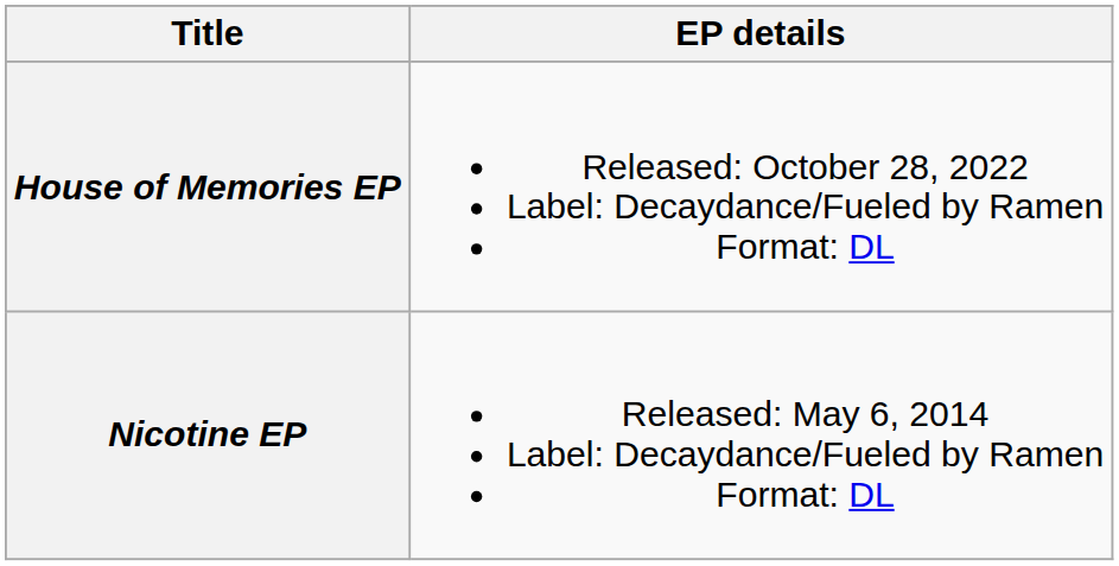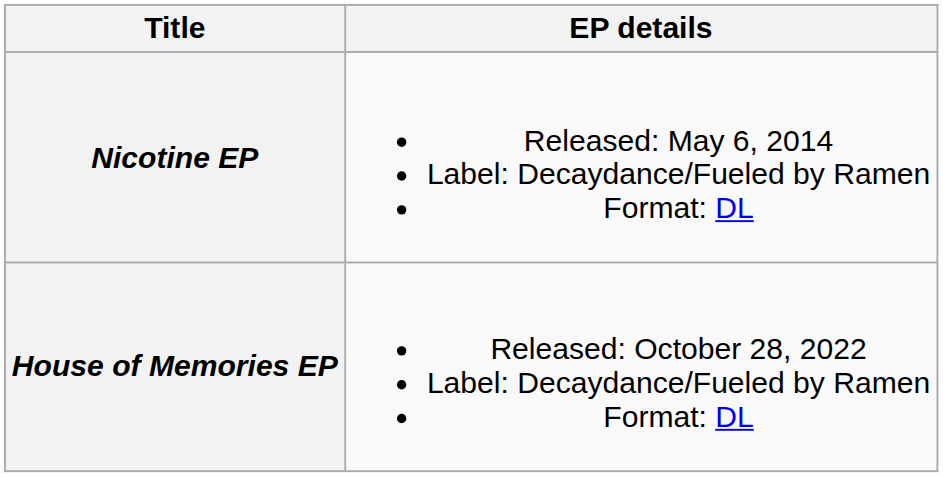 <table class="wikitable plainrowheaders" style="text-align:center;">
 <tr>
 <th scope="col">Title</th>
 <th scope="col">EP details</th>
 </tr>
 <tr>
+<th scope="row"><em>Nicotine EP</em></th>
+<td><br><ul><li>Released: May 6, 2014</li><li>Label: Decaydance/Fueled by Ramen</li><li>Format: <a href='#'>DL</a></li></ul></td>
+</tr>
+<tr>
 <th scope='row'><em>House of Memories EP</em></th>
 <td><br><ul><li>Released: October 28, 2022</li><li>Label: Decaydance/Fueled by Ramen</li><li>Format: <a href='#'>DL</a></li></ul></td>
 </tr>
-<tr>
-<th scope="row"><em>Nicotine EP</em></th>
-<td><br><ul><li>Released: May 6, 2014</li><li>Label: Decaydance/Fueled by Ramen</li><li>Format: <a href='#'>DL</a></li></ul></td>
-</tr>
 </table>
